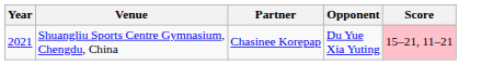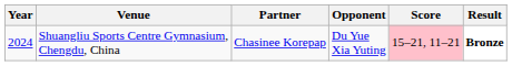 <table class="sortable wikitable" style="font-size: 90%;">
 <tr>
 <th>Year</th>
 <th>Venue</th>
 <th>Partner</th>
 <th>Opponent</th>
 <th>Score</th>
+<th>Result</th>
 </tr>
 <tr>
-<td align="center"><a href='#'>2021</a></td>
+<td align="center"><a href='#'>2024</a></td>
 <td align="left"><a href='#'>Shuangliu Sports Centre Gymnasium</a>,<br><a href='#'>Chengdu</a>, China</td>
 <td align="left"> <a href='#'>Chasinee Korepap</a></td>
 <td align="left"> <a href='#'>Du Yue</a><br> <a href='#'>Xia Yuting</a></td>
 <td align="left" style="background: pink;">15–21, 11–21</td>
+<td style="text-align:left; background:white"> <strong>Bronze</strong></td>
 </tr>
 </table>
